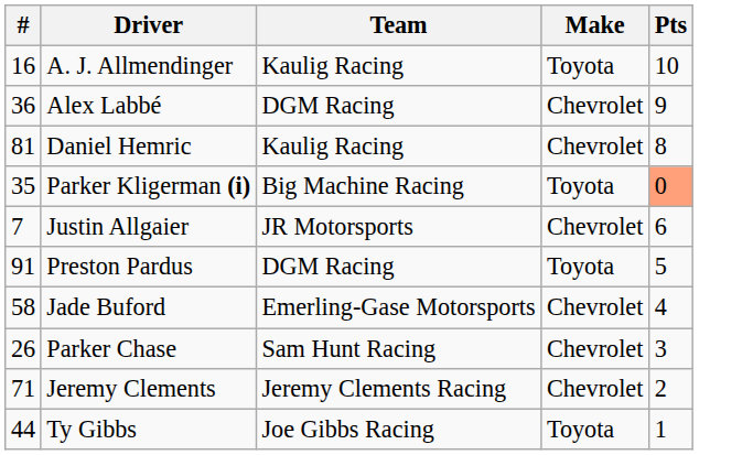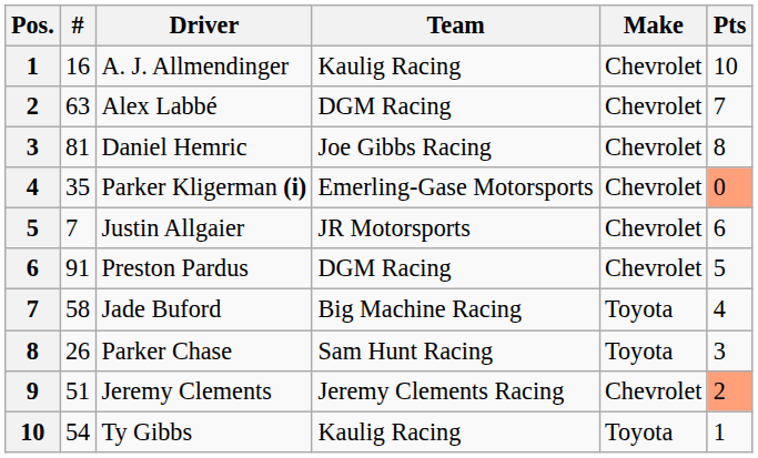 <table class="wikitable" style="font-size:95%">
 <tr>
+<th>Pos.</th>
 <th>#</th>
 <th>Driver</th>
 <th>Team</th>
 <th>Make</th>
 <th>Pts</th>
 </tr>
 <tr>
+<th>1</th>
 <td>16</td>
 <td>A. J. Allmendinger</td>
 <td>Kaulig Racing</td>
-<td>Toyota</td>
+<td>Chevrolet</td>
 <td>10</td>
 </tr>
 <tr>
-<td>36</td>
+<th>2</th>
+<td>63</td>
 <td>Alex Labbé</td>
 <td>DGM Racing</td>
 <td>Chevrolet</td>
-<td>9</td>
+<td>7</td>
 </tr>
 <tr>
+<th>3</th>
 <td>81</td>
 <td>Daniel Hemric</td>
-<td>Kaulig Racing</td>
+<td>Joe Gibbs Racing</td>
 <td>Chevrolet</td>
 <td>8</td>
 </tr>
 <tr>
+<th>4</th>
 <td>35</td>
 <td>Parker Kligerman <strong>(i)</strong></td>
-<td>Big Machine Racing</td>
-<td>Toyota</td>
+<td>Emerling-Gase Motorsports</td>
+<td>Chevrolet</td>
 <td style="background: lightsalmon;">0</td>
 </tr>
 <tr>
+<th>5</th>
 <td>7</td>
 <td>Justin Allgaier</td>
 <td>JR Motorsports</td>
 <td>Chevrolet</td>
 <td>6</td>
 </tr>
 <tr>
+<th>6</th>
 <td>91</td>
 <td>Preston Pardus</td>
 <td>DGM Racing</td>
-<td>Toyota</td>
+<td>Chevrolet</td>
 <td>5</td>
 </tr>
 <tr>
+<th>7</th>
 <td>58</td>
 <td>Jade Buford</td>
-<td>Emerling-Gase Motorsports</td>
-<td>Chevrolet</td>
+<td>Big Machine Racing</td>
+<td>Toyota</td>
 <td>4</td>
 </tr>
 <tr>
+<th>8</th>
 <td>26</td>
 <td>Parker Chase</td>
 <td>Sam Hunt Racing</td>
-<td>Chevrolet</td>
+<td>Toyota</td>
 <td>3</td>
 </tr>
 <tr>
-<td>71</td>
+<th>9</th>
+<td>51</td>
 <td>Jeremy Clements</td>
 <td>Jeremy Clements Racing</td>
 <td>Chevrolet</td>
-<td>2</td>
+<td style="background: lightsalmon;">2</td>
 </tr>
 <tr>
-<td>44</td>
+<th>10</th>
+<td>54</td>
 <td>Ty Gibbs</td>
-<td>Joe Gibbs Racing</td>
+<td>Kaulig Racing</td>
 <td>Toyota</td>
 <td>1</td>
 </tr>
 </table>
